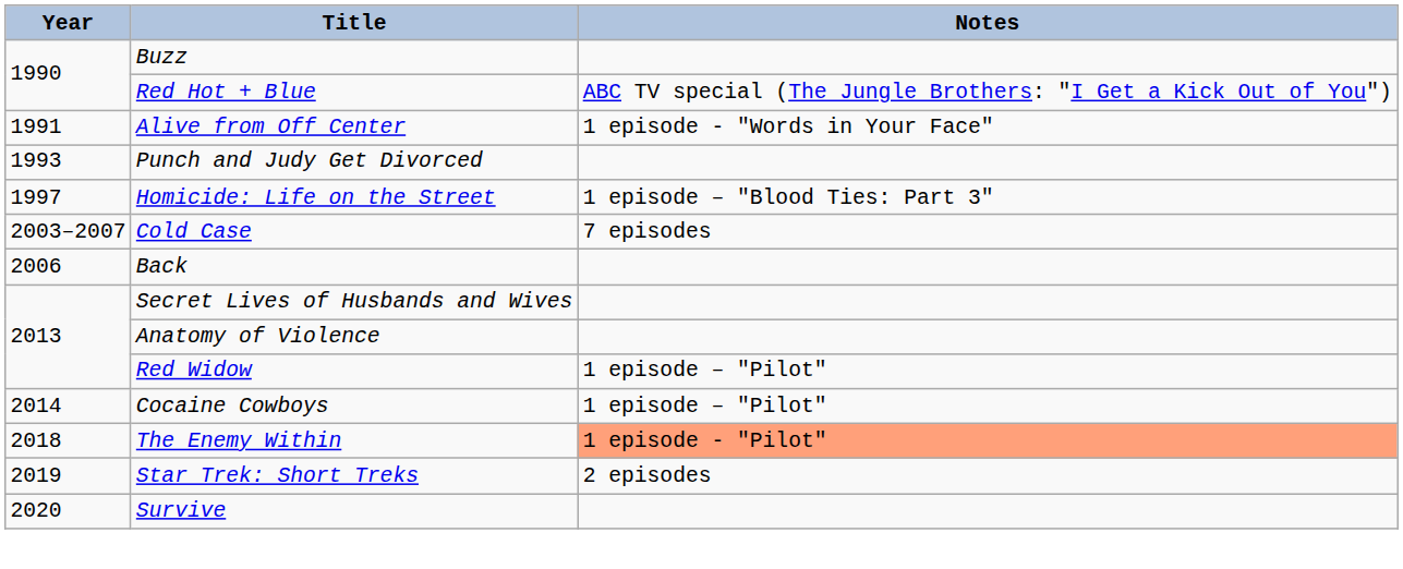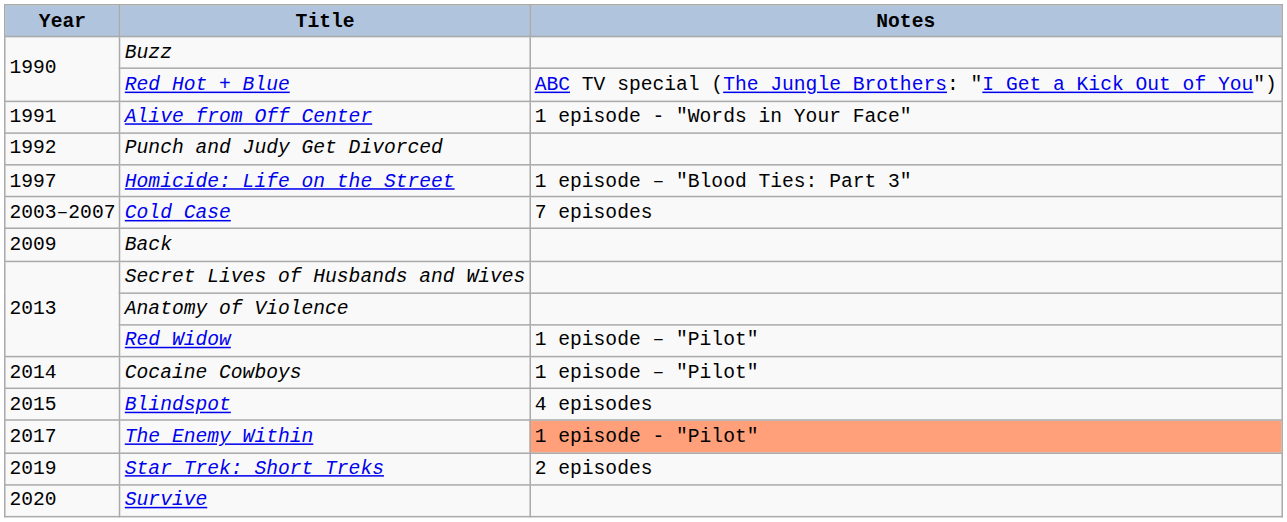 <table class="wikitable">
 <tr>
 <th style="background:#B0C4DE;">Year</th>
 <th style="background:#B0C4DE;">Title</th>
 <th style="background:#B0C4DE;">Notes</th>
 </tr>
 <tr>
 <td rowspan="2">1990</td>
 <td><em>Buzz</em></td>
 <td></td>
 </tr>
 <tr>
 <td><em><a href='#'>Red Hot + Blue</a></em></td>
 <td><a href='#'>ABC</a> TV special (<a href='#'>The Jungle Brothers</a>: "<a href='#'>I Get a Kick Out of You</a>")</td>
 </tr>
 <tr>
 <td>1991</td>
 <td><em><a href='#'>Alive from Off Center</a></em></td>
 <td>1 episode - "Words in Your Face"</td>
 </tr>
 <tr>
-<td>1993</td>
+<td>1992</td>
 <td><em>Punch and Judy Get Divorced</em></td>
 <td></td>
 </tr>
 <tr>
 <td>1997</td>
 <td><em><a href='#'>Homicide: Life on the Street</a></em></td>
 <td>1 episode – "Blood Ties: Part 3"</td>
 </tr>
 <tr>
 <td>2003–2007</td>
 <td><em><a href='#'>Cold Case</a></em></td>
 <td>7 episodes</td>
 </tr>
 <tr>
-<td>2006</td>
+<td>2009</td>
 <td><em>Back</em></td>
 <td></td>
 </tr>
 <tr>
 <td rowspan="3">2013</td>
 <td><em>Secret Lives of Husbands and Wives</em></td>
 <td></td>
 </tr>
 <tr>
 <td><em>Anatomy of Violence</em></td>
 <td></td>
 </tr>
 <tr>
 <td><em><a href='#'>Red Widow</a></em></td>
 <td>1 episode – "Pilot"</td>
 </tr>
 <tr>
 <td>2014</td>
 <td><em>Cocaine Cowboys</em></td>
 <td>1 episode – "Pilot"</td>
 </tr>
 <tr>
-<td>2018</td>
+<td>2015</td>
+<td><em><a href='#'>Blindspot</a></em></td>
+<td>4 episodes</td>
+</tr>
+<tr>
+<td>2017</td>
 <td><em><a href='#'>The Enemy Within</a></em></td>
 <td style="background: lightsalmon;">1 episode - "Pilot"</td>
 </tr>
 <tr>
 <td>2019</td>
 <td><em><a href='#'>Star Trek: Short Treks</a></em></td>
 <td>2 episodes</td>
 </tr>
 <tr>
 <td>2020</td>
 <td><em><a href='#'>Survive</a></em></td>
 <td></td>
 </tr>
 </table>
